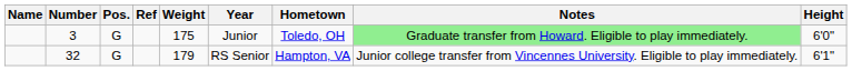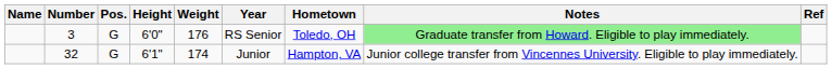 <table class="wikitable sortable" border="1">
 <tr>
 <th>Name</th>
 <th>Number</th>
 <th>Pos.</th>
-<th class="unsortable">Ref</th>
+<th>Height</th>
 <th>Weight</th>
 <th>Year</th>
 <th>Hometown</th>
 <th class="unsortable">Notes</th>
-<th>Height</th>
+<th class="unsortable">Ref</th>
 </tr>
 <tr align=center>
 <td></td>
 <td>3</td>
 <td>G</td>
-<td></td>
-<td>175</td>
-<td>Junior</td>
+<td>6'0"</td>
+<td>176</td>
+<td>RS Senior</td>
 <td><a href='#'>Toledo, OH</a></td>
 <td style="background: lightgreen;">Graduate transfer from <a href='#'>Howard</a>. Eligible to play immediately.</td>
-<td>6'0"</td>
+<td></td>
 </tr>
 <tr align=center>
 <td></td>
 <td>32</td>
 <td>G</td>
-<td></td>
-<td>179</td>
-<td>RS Senior</td>
+<td>6'1"</td>
+<td>174</td>
+<td>Junior</td>
 <td><a href='#'>Hampton, VA</a></td>
 <td>Junior college transfer from <a href='#'>Vincennes University</a>. Eligible to play immediately.</td>
-<td>6'1"</td>
+<td></td>
 </tr>
 </table>
